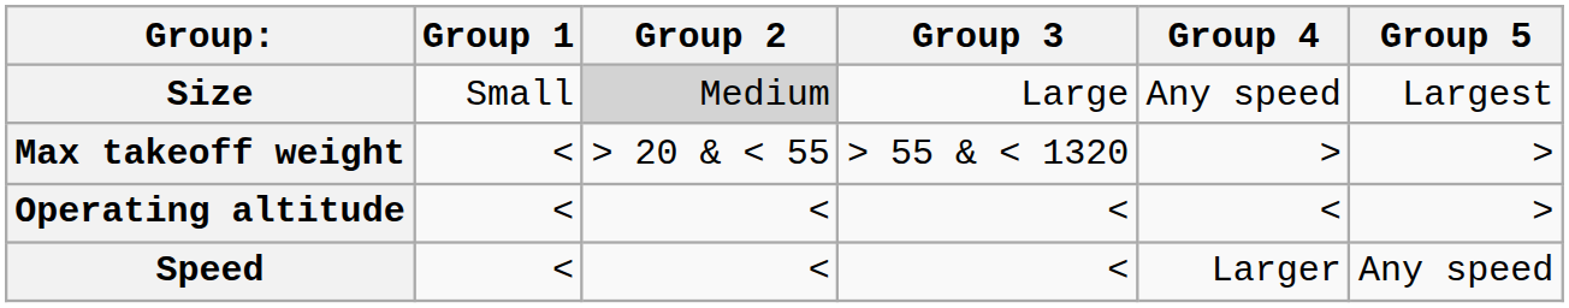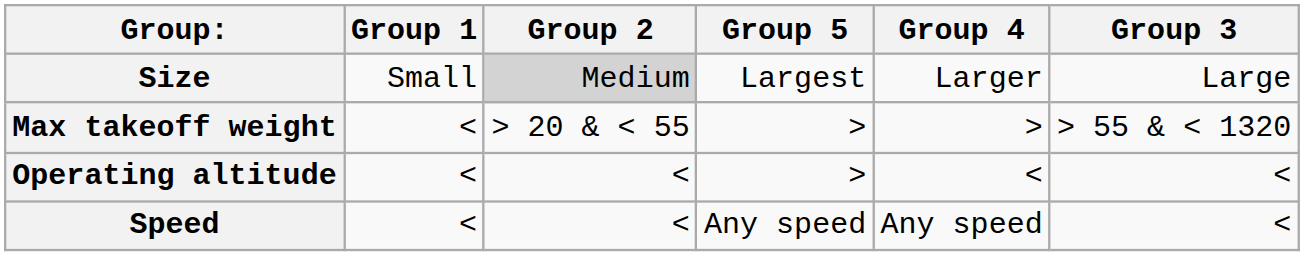 <table class="wikitable sortable" style="text-align:right;">
 <tr>
 <th>Group:</th>
 <th>Group 1</th>
 <th>Group 2</th>
+<th>Group 5</th>
+<th>Group 4</th>
 <th>Group 3</th>
-<th>Group 4</th>
-<th>Group 5</th>
 </tr>
 <tr>
 <th>Size</th>
 <td>Small</td>
 <td style="background: lightgrey;">Medium</td>
+<td>Largest</td>
+<td>Larger</td>
 <td>Large</td>
-<td>Any speed</td>
-<td>Largest</td>
 </tr>
 <tr>
 <th>Max takeoff weight</th>
 <td>< </td>
 <td>> 20 & < 55</td>
-<td>> 55 & < 1320</td>
 <td>> </td>
 <td>> </td>
+<td>> 55 & < 1320</td>
 </tr>
 <tr>
 <th>Operating altitude</th>
 <td>< </td>
 <td>< </td>
+<td>> </td>
 <td>< </td>
 <td>< </td>
-<td>> </td>
 </tr>
 <tr>
 <th>Speed</th>
 <td>< </td>
 <td>< </td>
+<td>Any speed</td>
+<td>Any speed</td>
 <td>< </td>
-<td>Larger</td>
-<td>Any speed</td>
 </tr>
 </table>
